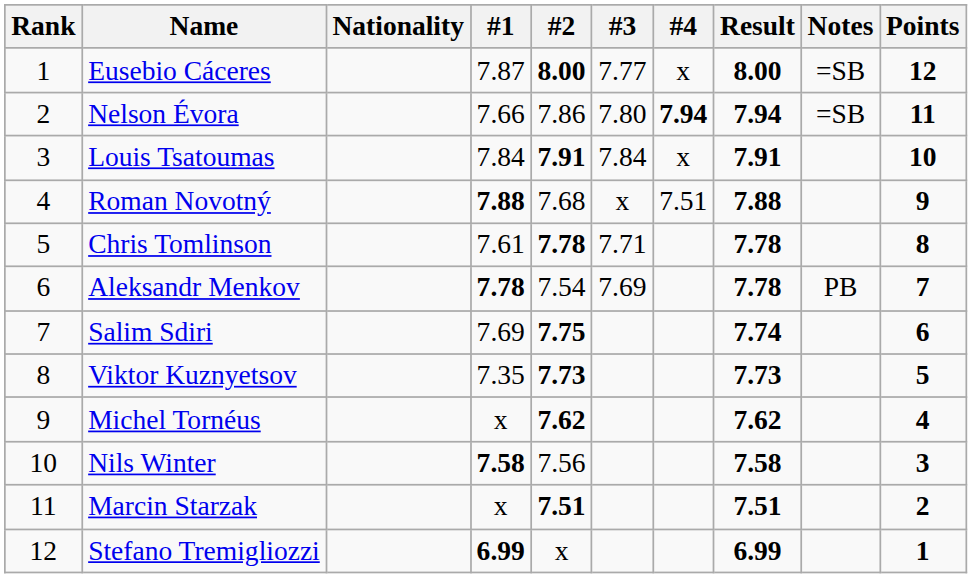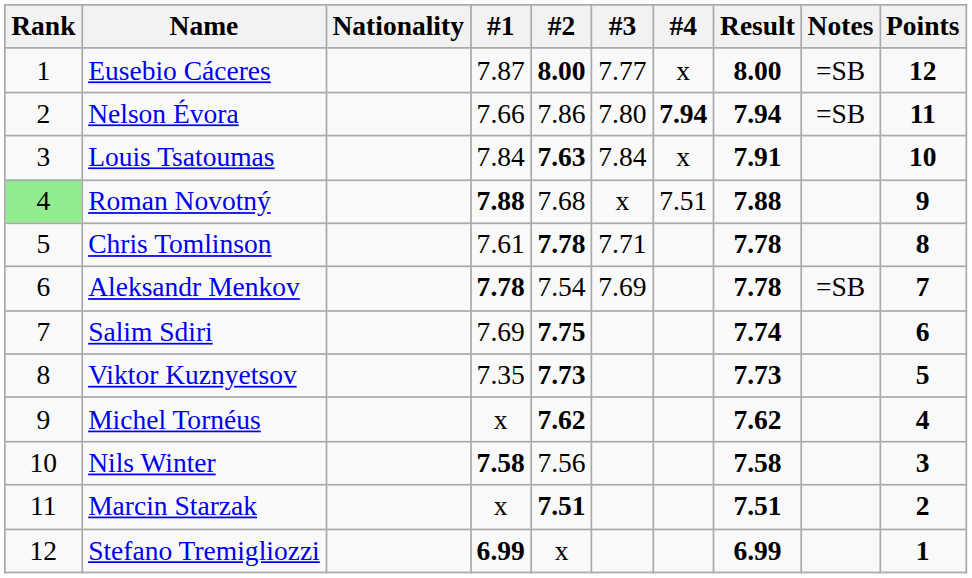 <table class="wikitable sortable" style="text-align:center">
 <tr>
 <th>Rank</th>
 <th>Name</th>
 <th>Nationality</th>
 <th>#1</th>
 <th>#2</th>
 <th>#3</th>
 <th>#4</th>
 <th>Result</th>
 <th>Notes</th>
 <th>Points</th>
 </tr>
 <tr>
 <td>1</td>
 <td align=left><a href='#'>Eusebio Cáceres</a></td>
 <td align=left></td>
 <td>7.87</td>
 <td><strong>8.00</strong></td>
 <td>7.77</td>
 <td>x</td>
 <td><strong>8.00</strong></td>
 <td>=SB</td>
 <td><strong>12</strong></td>
 </tr>
 <tr>
 <td>2</td>
 <td align=left><a href='#'>Nelson Évora</a></td>
 <td align=left></td>
 <td>7.66</td>
 <td>7.86</td>
 <td>7.80</td>
 <td><strong>7.94</strong></td>
 <td><strong>7.94</strong></td>
 <td>=SB</td>
 <td><strong>11</strong></td>
 </tr>
 <tr>
 <td>3</td>
 <td align=left><a href='#'>Louis Tsatoumas</a></td>
 <td align=left></td>
 <td>7.84</td>
-<td><strong>7.91</strong></td>
+<td><strong>7.63</strong></td>
 <td>7.84</td>
 <td>x</td>
 <td><strong>7.91</strong></td>
 <td></td>
 <td><strong>10</strong></td>
 </tr>
 <tr>
-<td>4</td>
+<td style="background: lightgreen;">4</td>
 <td align=left><a href='#'>Roman Novotný</a></td>
 <td align=left></td>
 <td><strong>7.88</strong></td>
 <td>7.68</td>
 <td>x</td>
 <td>7.51</td>
 <td><strong>7.88</strong></td>
 <td></td>
 <td><strong>9</strong></td>
 </tr>
 <tr>
 <td>5</td>
 <td align=left><a href='#'>Chris Tomlinson</a></td>
 <td align=left></td>
 <td>7.61</td>
 <td><strong>7.78</strong></td>
 <td>7.71</td>
 <td></td>
 <td><strong>7.78</strong></td>
 <td></td>
 <td><strong>8</strong></td>
 </tr>
 <tr>
 <td>6</td>
 <td align=left><a href='#'>Aleksandr Menkov</a></td>
 <td align=left></td>
 <td><strong>7.78</strong></td>
 <td>7.54</td>
 <td>7.69</td>
 <td></td>
 <td><strong>7.78</strong></td>
-<td>PB</td>
+<td>=SB</td>
 <td><strong>7</strong></td>
 </tr>
 <tr>
 <td>7</td>
 <td align=left><a href='#'>Salim Sdiri</a></td>
 <td align=left></td>
 <td>7.69</td>
 <td><strong>7.75</strong></td>
 <td></td>
 <td></td>
 <td><strong>7.74</strong></td>
 <td></td>
 <td><strong>6</strong></td>
 </tr>
 <tr>
 <td>8</td>
 <td align=left><a href='#'>Viktor Kuznyetsov</a></td>
 <td align=left></td>
 <td>7.35</td>
 <td><strong>7.73</strong></td>
 <td></td>
 <td></td>
 <td><strong>7.73</strong></td>
 <td></td>
 <td><strong>5</strong></td>
 </tr>
 <tr>
 <td>9</td>
 <td align=left><a href='#'>Michel Tornéus</a></td>
 <td align=left></td>
 <td>x</td>
 <td><strong>7.62</strong></td>
 <td></td>
 <td></td>
 <td><strong>7.62</strong></td>
 <td></td>
 <td><strong>4</strong></td>
 </tr>
 <tr>
 <td>10</td>
 <td align=left><a href='#'>Nils Winter</a></td>
 <td align=left></td>
 <td><strong>7.58</strong></td>
 <td>7.56</td>
 <td></td>
 <td></td>
 <td><strong>7.58</strong></td>
 <td></td>
 <td><strong>3</strong></td>
 </tr>
 <tr>
 <td>11</td>
 <td align=left><a href='#'>Marcin Starzak</a></td>
 <td align=left></td>
 <td>x</td>
 <td><strong>7.51</strong></td>
 <td></td>
 <td></td>
 <td><strong>7.51</strong></td>
 <td></td>
 <td><strong>2</strong></td>
 </tr>
 <tr>
 <td>12</td>
 <td align=left><a href='#'>Stefano Tremigliozzi</a></td>
 <td align=left></td>
 <td><strong>6.99</strong></td>
 <td>x</td>
 <td></td>
 <td></td>
 <td><strong>6.99</strong></td>
 <td></td>
 <td><strong>1</strong></td>
 </tr>
 </table>
